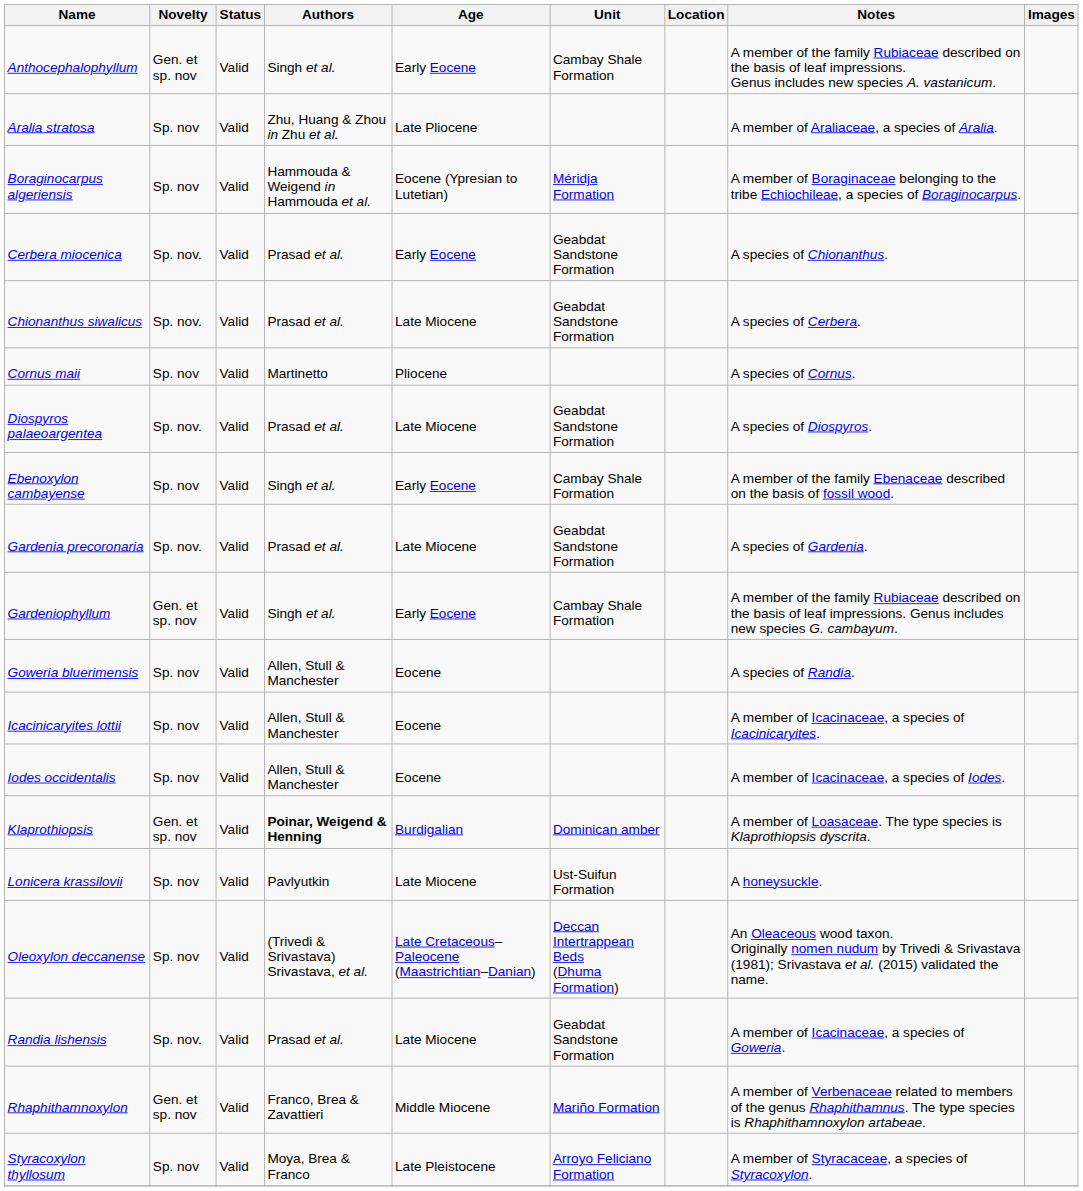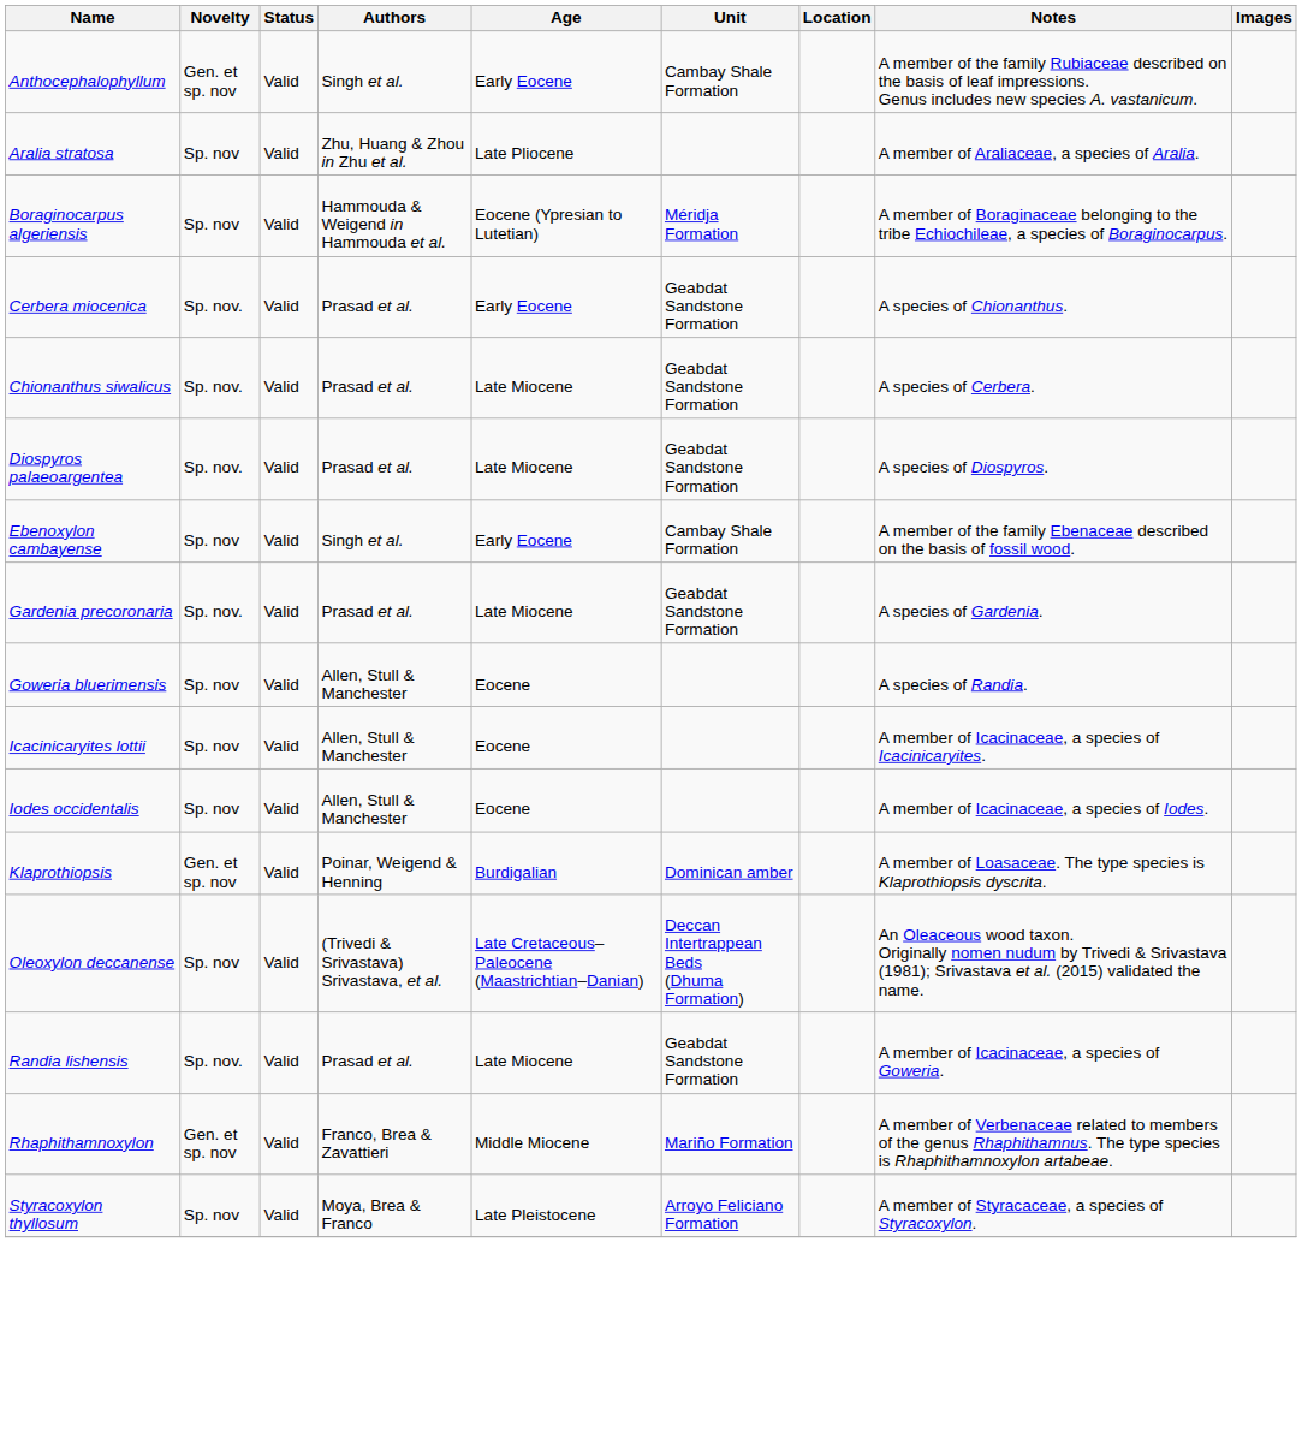 <table class="wikitable sortable" align="center" width="100%">
 <tr>
 <th>Name</th>
 <th>Novelty</th>
 <th>Status</th>
 <th>Authors</th>
 <th>Age</th>
 <th>Unit</th>
 <th>Location</th>
 <th>Notes</th>
 <th>Images</th>
 </tr>
 <tr>
 <td><br><em><a href='#'>Anthocephalophyllum</a></em></td>
 <td><br>Gen. et sp. nov</td>
 <td><br>Valid</td>
 <td><br>Singh <em>et al.</em></td>
 <td><br>Early <a href='#'>Eocene</a></td>
 <td><br>Cambay Shale Formation</td>
 <td><br></td>
 <td><br>A member of the family <a href='#'>Rubiaceae</a> described on the basis of leaf impressions.<br> Genus includes new species <em>A. vastanicum</em>.</td>
 <td></td>
 </tr>
 <tr>
 <td><br><em><a href='#'>Aralia stratosa</a></em></td>
 <td><br>Sp. nov</td>
 <td><br>Valid</td>
 <td><br>Zhu, Huang & Zhou <em>in</em> Zhu <em>et al.</em></td>
 <td><br>Late Pliocene</td>
 <td></td>
 <td><br></td>
 <td><br>A member of <a href='#'>Araliaceae</a>, a species of <em><a href='#'>Aralia</a></em>.</td>
 <td></td>
 </tr>
 <tr>
 <td><br><em><a href='#'>Boraginocarpus algeriensis</a></em></td>
 <td><br>Sp. nov</td>
 <td><br>Valid</td>
 <td><br>Hammouda & Weigend <em>in</em> Hammouda <em>et al.</em></td>
 <td><br>Eocene (Ypresian to Lutetian)</td>
 <td><br><a href='#'>Méridja Formation</a></td>
 <td><br></td>
 <td><br>A member of <a href='#'>Boraginaceae</a> belonging to the tribe <a href='#'>Echiochileae</a>, a species of <em><a href='#'>Boraginocarpus</a></em>.</td>
 <td></td>
 </tr>
 <tr>
 <td><br><em><a href='#'>Cerbera miocenica</a></em></td>
 <td><br>Sp. nov.</td>
 <td><br>Valid</td>
 <td><br>Prasad <em>et al.</em></td>
 <td><br>Early <a href='#'>Eocene</a></td>
 <td><br>Geabdat Sandstone Formation</td>
 <td><br></td>
 <td><br>A species of <em><a href='#'>Chionanthus</a></em>.</td>
 <td></td>
 </tr>
 <tr>
 <td><br><em><a href='#'>Chionanthus siwalicus</a></em></td>
 <td><br>Sp. nov.</td>
 <td><br>Valid</td>
 <td><br>Prasad <em>et al.</em></td>
 <td><br>Late Miocene</td>
 <td><br>Geabdat Sandstone Formation</td>
 <td><br></td>
 <td><br>A species of <em><a href='#'>Cerbera</a></em>.</td>
 <td></td>
 </tr>
 <tr>
-<td><br><em><a href='#'>Cornus maii</a></em></td>
-<td><br>Sp. nov</td>
-<td><br>Valid</td>
-<td><br>Martinetto</td>
-<td><br>Pliocene</td>
-<td></td>
-<td><br></td>
-<td><br>A species of <em><a href='#'>Cornus</a></em>.</td>
-<td></td>
-</tr>
-<tr>
 <td><br><em><a href='#'>Diospyros palaeoargentea</a></em></td>
 <td><br>Sp. nov.</td>
 <td><br>Valid</td>
 <td><br>Prasad <em>et al.</em></td>
 <td><br>Late Miocene</td>
 <td><br>Geabdat Sandstone Formation</td>
 <td><br></td>
 <td><br>A species of <em><a href='#'>Diospyros</a></em>.</td>
 <td></td>
 </tr>
 <tr>
 <td><br><em><a href='#'>Ebenoxylon cambayense</a></em></td>
 <td><br>Sp. nov</td>
 <td><br>Valid</td>
 <td><br>Singh <em>et al.</em></td>
 <td><br>Early <a href='#'>Eocene</a></td>
 <td><br>Cambay Shale Formation</td>
 <td><br></td>
 <td><br>A member of the family <a href='#'>Ebenaceae</a> described on the basis of <a href='#'>fossil wood</a>.</td>
 <td></td>
 </tr>
 <tr>
 <td><br><em><a href='#'>Gardenia precoronaria</a></em></td>
 <td><br>Sp. nov.</td>
 <td><br>Valid</td>
 <td><br>Prasad <em>et al.</em></td>
 <td><br>Late Miocene</td>
 <td><br>Geabdat Sandstone Formation</td>
 <td><br></td>
 <td><br>A species of <em><a href='#'>Gardenia</a></em>.</td>
-<td></td>
-</tr>
-<tr>
-<td><br><em><a href='#'>Gardeniophyllum</a></em></td>
-<td><br>Gen. et sp. nov</td>
-<td><br>Valid</td>
-<td><br>Singh <em>et al.</em></td>
-<td><br>Early <a href='#'>Eocene</a></td>
-<td><br>Cambay Shale Formation</td>
-<td><br></td>
-<td><br>A member of the family <a href='#'>Rubiaceae</a> described on the basis of leaf impressions. Genus includes new species <em>G. cambayum</em>.</td>
 <td></td>
 </tr>
 <tr>
 <td><br><em><a href='#'>Goweria bluerimensis</a></em></td>
 <td><br>Sp. nov</td>
 <td><br>Valid</td>
 <td><br>Allen, Stull & Manchester</td>
 <td><br>Eocene</td>
 <td></td>
 <td><br></td>
 <td><br>A species of <em><a href='#'>Randia</a></em>.</td>
 <td></td>
 </tr>
 <tr>
 <td><br><em><a href='#'>Icacinicaryites lottii</a></em></td>
 <td><br>Sp. nov</td>
 <td><br>Valid</td>
 <td><br>Allen, Stull & Manchester</td>
 <td><br>Eocene</td>
 <td></td>
 <td><br></td>
 <td><br>A member of <a href='#'>Icacinaceae</a>, a species of <em><a href='#'>Icacinicaryites</a></em>.</td>
 <td></td>
 </tr>
 <tr>
 <td><br><em><a href='#'>Iodes occidentalis</a></em></td>
 <td><br>Sp. nov</td>
 <td><br>Valid</td>
 <td><br>Allen, Stull & Manchester</td>
 <td><br>Eocene</td>
 <td></td>
 <td><br></td>
 <td><br>A member of <a href='#'>Icacinaceae</a>, a species of <em><a href='#'>Iodes</a></em>.</td>
 <td></td>
 </tr>
 <tr>
 <td><br><em><a href='#'>Klaprothiopsis</a></em></td>
 <td><br>Gen. et sp. nov</td>
 <td><br>Valid</td>
-<td><strong><br>Poinar, Weigend & Henning</strong></td>
+<td><br>Poinar, Weigend & Henning</td>
 <td><br><a href='#'>Burdigalian</a></td>
 <td><br><a href='#'>Dominican amber</a></td>
 <td><br></td>
 <td><br>A member of <a href='#'>Loasaceae</a>. The type species is <em>Klaprothiopsis dyscrita</em>.</td>
-<td></td>
-</tr>
-<tr>
-<td><br><em><a href='#'>Lonicera krassilovii</a></em></td>
-<td><br>Sp. nov</td>
-<td><br>Valid</td>
-<td><br>Pavlyutkin</td>
-<td><br>Late Miocene</td>
-<td><br>Ust-Suifun Formation</td>
-<td><br></td>
-<td><br>A <a href='#'>honeysuckle</a>.</td>
 <td></td>
 </tr>
 <tr>
 <td><br><em><a href='#'>Oleoxylon deccanense</a></em></td>
 <td><br>Sp. nov</td>
 <td><br>Valid</td>
 <td><br>(Trivedi & Srivastava) Srivastava, <em>et al.</em></td>
 <td><br><a href='#'>Late Cretaceous</a>–<a href='#'>Paleocene</a> (<a href='#'>Maastrichtian</a>–<a href='#'>Danian</a>)</td>
 <td><br><a href='#'>Deccan</a> <a href='#'>Intertrappean Beds</a><br>(<a href='#'>Dhuma Formation</a>)</td>
 <td><br></td>
 <td><br>An <a href='#'>Oleaceous</a> wood taxon.<br> Originally <a href='#'>nomen nudum</a> by Trivedi & Srivastava (1981); Srivastava <em>et al.</em> (2015) validated the name.</td>
 <td></td>
 </tr>
 <tr>
 <td><br><em><a href='#'>Randia lishensis</a></em></td>
 <td><br>Sp. nov.</td>
 <td><br>Valid</td>
 <td><br>Prasad <em>et al.</em></td>
 <td><br>Late Miocene</td>
 <td><br>Geabdat Sandstone Formation</td>
 <td><br></td>
 <td><br>A member of <a href='#'>Icacinaceae</a>, a species of <em><a href='#'>Goweria</a></em>.</td>
 <td></td>
 </tr>
 <tr>
 <td><br><em><a href='#'>Rhaphithamnoxylon</a></em></td>
 <td><br>Gen. et sp. nov</td>
 <td><br>Valid</td>
 <td><br>Franco, Brea & Zavattieri</td>
 <td><br>Middle Miocene</td>
 <td><br><a href='#'>Mariño Formation</a></td>
 <td><br></td>
 <td><br>A member of <a href='#'>Verbenaceae</a> related to members of the genus <em><a href='#'>Rhaphithamnus</a></em>. The type species is <em>Rhaphithamnoxylon artabeae</em>.</td>
 <td></td>
 </tr>
 <tr>
 <td><br><em><a href='#'>Styracoxylon thyllosum</a></em></td>
 <td><br>Sp. nov</td>
 <td><br>Valid</td>
 <td><br>Moya, Brea & Franco</td>
 <td><br>Late Pleistocene</td>
 <td><br><a href='#'>Arroyo Feliciano Formation</a></td>
 <td><br></td>
 <td><br>A member of <a href='#'>Styracaceae</a>, a species of <em><a href='#'>Styracoxylon</a></em>.</td>
 <td></td>
 </tr>
 <tr>
 </tr>
 </table>
